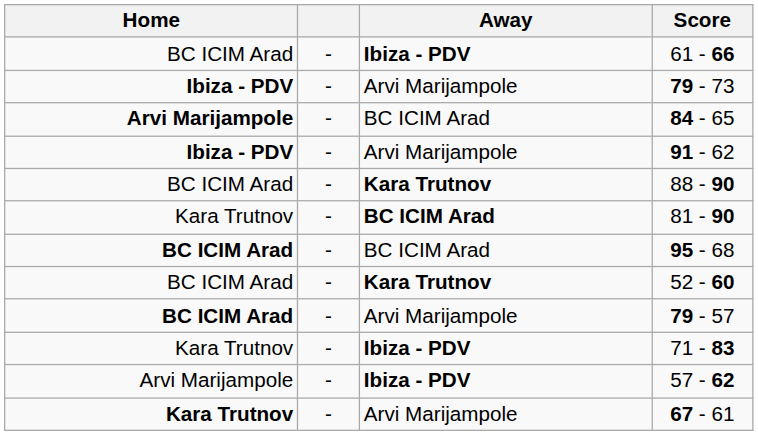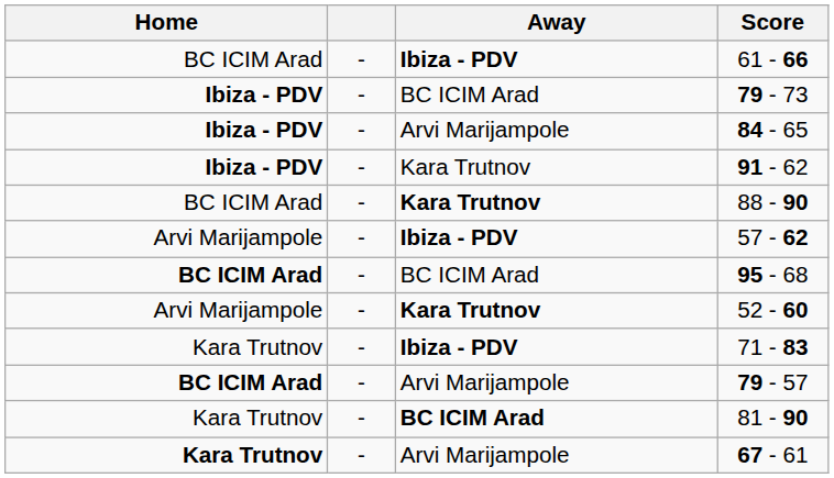 <table class=wikitable style="text-align:center">
 <tr>
 <th width=220>Home</th>
 <th width=40></th>
 <th width=220>Away</th>
 <th width=70>Score</th>
 </tr>
 <tr>
 <td align=right>BC ICIM Arad </td>
 <td>-</td>
 <td align=left> <strong>Ibiza - PDV</strong></td>
 <td>61 - <strong>66</strong></td>
 </tr>
 <tr>
 <td align=right><strong>Ibiza - PDV</strong> </td>
 <td>-</td>
-<td align=left> Arvi Marijampole</td>
+<td align=left> BC ICIM Arad</td>
 <td><strong>79</strong> - 73</td>
 </tr>
 <tr>
-<td align=right><strong>Arvi Marijampole</strong> </td>
+<td align=right><strong>Ibiza - PDV</strong> </td>
 <td>-</td>
-<td align=left> BC ICIM Arad</td>
+<td align=left> Arvi Marijampole</td>
 <td><strong>84</strong> - 65</td>
 </tr>
 <tr>
 <td align=right><strong>Ibiza - PDV</strong> </td>
 <td>-</td>
-<td align=left> Arvi Marijampole</td>
+<td align=left> Kara Trutnov</td>
 <td><strong>91</strong> - 62</td>
 </tr>
 <tr>
 <td align=right>BC ICIM Arad </td>
 <td>-</td>
 <td align=left> <strong>Kara Trutnov</strong></td>
 <td>88 - <strong>90</strong></td>
 </tr>
 <tr>
-<td align=right>Kara Trutnov </td>
+<td align=right>Arvi Marijampole </td>
 <td>-</td>
-<td align=left> <strong>BC ICIM Arad</strong></td>
-<td>81 - <strong>90</strong></td>
+<td align=left> <strong>Ibiza - PDV</strong></td>
+<td>57 - <strong>62</strong></td>
 </tr>
 <tr>
 <td align=right><strong>BC ICIM Arad</strong> </td>
 <td>-</td>
 <td align=left> BC ICIM Arad</td>
 <td><strong>95</strong> - 68</td>
 </tr>
 <tr>
-<td align=right>BC ICIM Arad </td>
+<td align=right>Arvi Marijampole </td>
 <td>-</td>
 <td align=left> <strong>Kara Trutnov</strong></td>
 <td>52 - <strong>60</strong></td>
+</tr>
+<tr>
+<td align=right>Kara Trutnov </td>
+<td>-</td>
+<td align=left> <strong>Ibiza - PDV</strong></td>
+<td>71 - <strong>83</strong></td>
 </tr>
 <tr>
 <td align=right><strong>BC ICIM Arad</strong> </td>
 <td>-</td>
 <td align=left> Arvi Marijampole</td>
 <td><strong>79</strong> - 57</td>
 </tr>
 <tr>
 <td align=right>Kara Trutnov </td>
 <td>-</td>
-<td align=left> <strong>Ibiza - PDV</strong></td>
-<td>71 - <strong>83</strong></td>
-</tr>
-<tr>
-<td align=right>Arvi Marijampole </td>
-<td>-</td>
-<td align=left> <strong>Ibiza - PDV</strong></td>
-<td>57 - <strong>62</strong></td>
+<td align=left> <strong>BC ICIM Arad</strong></td>
+<td>81 - <strong>90</strong></td>
 </tr>
 <tr>
 <td align=right><strong>Kara Trutnov</strong> </td>
 <td>-</td>
 <td align=left> Arvi Marijampole</td>
 <td><strong>67</strong> - 61</td>
 </tr>
 </table>
